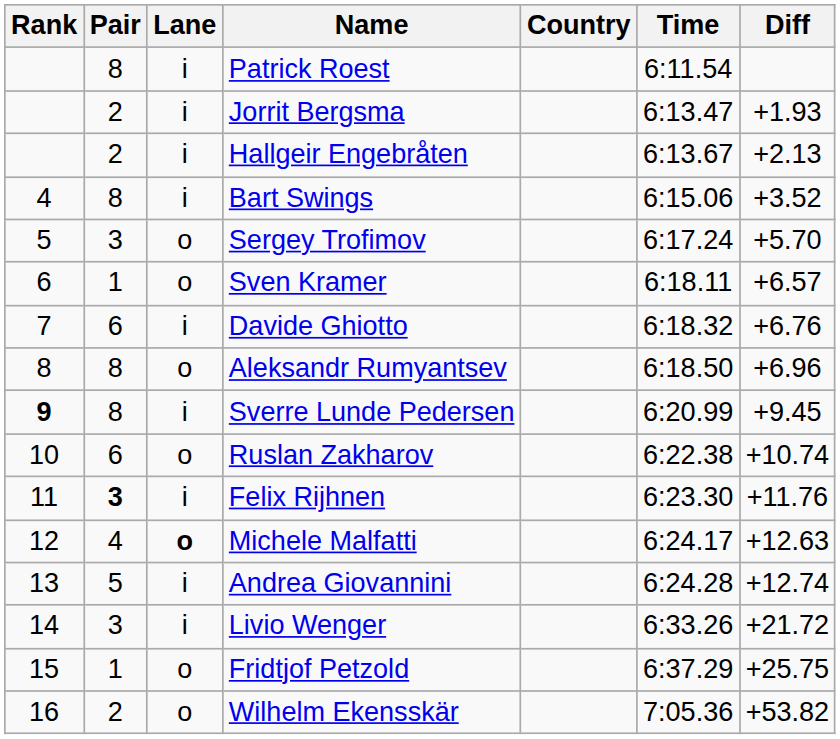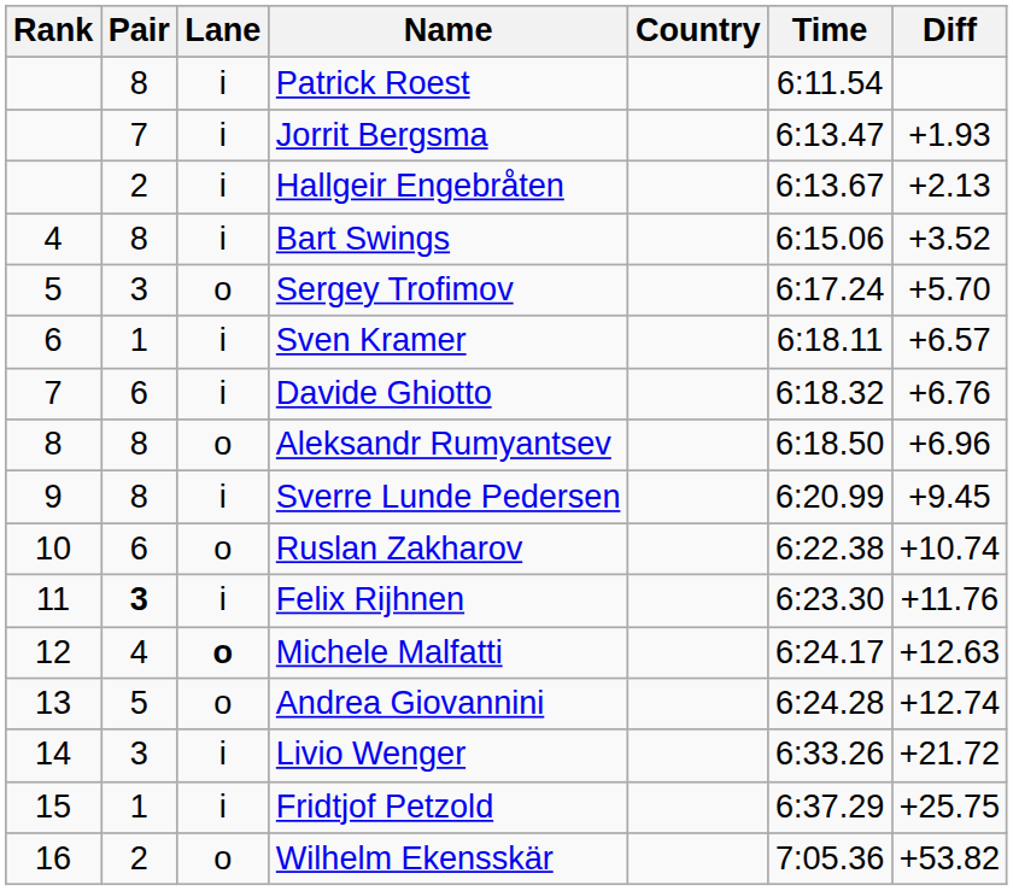 <table class="wikitable sortable" style="text-align:center">
 <tr>
 <th>Rank</th>
 <th>Pair</th>
 <th>Lane</th>
 <th>Name</th>
 <th>Country</th>
 <th>Time</th>
 <th>Diff</th>
 </tr>
 <tr>
 <td></td>
 <td>8</td>
 <td>i</td>
 <td align=left><a href='#'>Patrick Roest</a></td>
 <td align=left></td>
 <td>6:11.54</td>
 <td></td>
 </tr>
 <tr>
 <td></td>
-<td>2</td>
+<td>7</td>
 <td>i</td>
 <td align=left><a href='#'>Jorrit Bergsma</a></td>
 <td align=left></td>
 <td>6:13.47</td>
 <td>+1.93</td>
 </tr>
 <tr>
 <td></td>
 <td>2</td>
 <td>i</td>
 <td align=left><a href='#'>Hallgeir Engebråten</a></td>
 <td align=left></td>
 <td>6:13.67</td>
 <td>+2.13</td>
 </tr>
 <tr>
 <td>4</td>
 <td>8</td>
 <td>i</td>
 <td align=left><a href='#'>Bart Swings</a></td>
 <td align=left></td>
 <td>6:15.06</td>
 <td>+3.52</td>
 </tr>
 <tr>
 <td>5</td>
 <td>3</td>
 <td>o</td>
 <td align=left><a href='#'>Sergey Trofimov</a></td>
 <td align=left></td>
 <td>6:17.24</td>
 <td>+5.70</td>
 </tr>
 <tr>
 <td>6</td>
 <td>1</td>
-<td>o</td>
+<td>i</td>
 <td align=left><a href='#'>Sven Kramer</a></td>
 <td align=left></td>
 <td>6:18.11</td>
 <td>+6.57</td>
 </tr>
 <tr>
 <td>7</td>
 <td>6</td>
 <td>i</td>
 <td align=left><a href='#'>Davide Ghiotto</a></td>
 <td align=left></td>
 <td>6:18.32</td>
 <td>+6.76</td>
 </tr>
 <tr>
 <td>8</td>
 <td>8</td>
 <td>o</td>
 <td align=left><a href='#'>Aleksandr Rumyantsev</a></td>
 <td align=left></td>
 <td>6:18.50</td>
 <td>+6.96</td>
 </tr>
 <tr>
-<td><strong>9</strong></td>
+<td>9</td>
 <td>8</td>
 <td>i</td>
 <td align=left><a href='#'>Sverre Lunde Pedersen</a></td>
 <td align=left></td>
 <td>6:20.99</td>
 <td>+9.45</td>
 </tr>
 <tr>
 <td>10</td>
 <td>6</td>
 <td>o</td>
 <td align=left><a href='#'>Ruslan Zakharov</a></td>
 <td align=left></td>
 <td>6:22.38</td>
 <td>+10.74</td>
 </tr>
 <tr>
 <td>11</td>
 <td><strong>3</strong></td>
 <td>i</td>
 <td align=left><a href='#'>Felix Rijhnen</a></td>
 <td align=left></td>
 <td>6:23.30</td>
 <td>+11.76</td>
 </tr>
 <tr>
 <td>12</td>
 <td>4</td>
 <td><strong>o</strong></td>
 <td align=left><a href='#'>Michele Malfatti</a></td>
 <td align=left></td>
 <td>6:24.17</td>
 <td>+12.63</td>
 </tr>
 <tr>
 <td>13</td>
 <td>5</td>
-<td>i</td>
+<td>o</td>
 <td align=left><a href='#'>Andrea Giovannini</a></td>
 <td align=left></td>
 <td>6:24.28</td>
 <td>+12.74</td>
 </tr>
 <tr>
 <td>14</td>
 <td>3</td>
 <td>i</td>
 <td align=left><a href='#'>Livio Wenger</a></td>
 <td align=left></td>
 <td>6:33.26</td>
 <td>+21.72</td>
 </tr>
 <tr>
 <td>15</td>
 <td>1</td>
-<td>o</td>
+<td>i</td>
 <td align=left><a href='#'>Fridtjof Petzold</a></td>
 <td align=left></td>
 <td>6:37.29</td>
 <td>+25.75</td>
 </tr>
 <tr>
 <td>16</td>
 <td>2</td>
 <td>o</td>
 <td align=left><a href='#'>Wilhelm Ekensskär</a></td>
 <td align=left></td>
 <td>7:05.36</td>
 <td>+53.82</td>
 </tr>
 </table>
